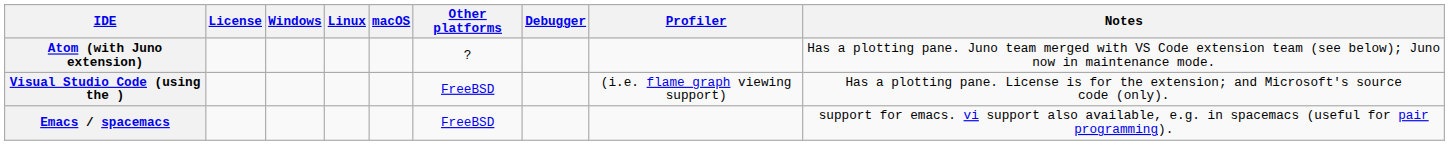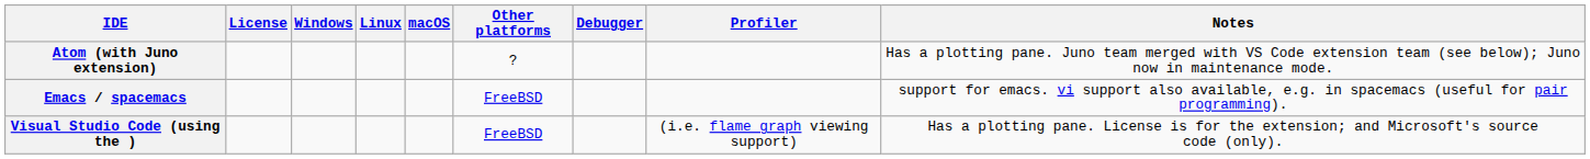 <table class="wikitable sortable sort-under" style="font-size: 85%; text-align: center; width: auto;">
 <tr>
 <th><a href='#'>IDE</a></th>
 <th><a href='#'>License</a></th>
 <th><a href='#'>Windows</a></th>
 <th><a href='#'>Linux</a></th>
 <th><a href='#'>macOS</a></th>
 <th><a href='#'>Other platforms</a></th>
 <th><a href='#'>Debugger</a><br></th>
 <th><a href='#'>Profiler</a></th>
 <th>Notes</th>
 </tr>
 <tr>
 <th><a href='#'>Atom</a> (with Juno extension)</th>
 <td></td>
 <td></td>
 <td></td>
 <td></td>
 <td>?</td>
 <td></td>
 <td></td>
 <td>Has a plotting pane. Juno team merged with VS Code extension team (see below); Juno now in maintenance mode.</td>
 </tr>
 <tr>
+<th><a href='#'>Emacs</a> / <a href='#'>spacemacs</a></th>
+<td></td>
+<td></td>
+<td></td>
+<td></td>
+<td><a href='#'>FreeBSD</a></td>
+<td></td>
+<td></td>
+<td> support for emacs. <a href='#'>vi</a> support also available, e.g. in spacemacs (useful for <a href='#'>pair programming</a>).</td>
+</tr>
+<tr>
 <th><a href='#'>Visual Studio Code</a> (using the )</th>
 <td></td>
 <td></td>
 <td></td>
 <td></td>
 <td><a href='#'>FreeBSD</a></td>
 <td></td>
 <td> (i.e. <a href='#'>flame graph</a> viewing support)</td>
 <td>Has a plotting pane. License is for the extension; and Microsoft's source code (only).</td>
 </tr>
-<tr>
-<th><a href='#'>Emacs</a> / <a href='#'>spacemacs</a></th>
-<td></td>
-<td></td>
-<td></td>
-<td></td>
-<td><a href='#'>FreeBSD</a></td>
-<td></td>
-<td></td>
-<td> support for emacs. <a href='#'>vi</a> support also available, e.g. in spacemacs (useful for <a href='#'>pair programming</a>).</td>
-</tr>
 </table>
